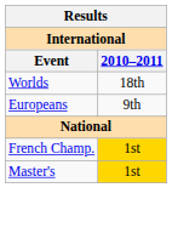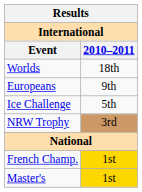 <table class="wikitable" style="text-align:center">
 <tr>
 <th colspan=2 align=center><strong>Results</strong></th>
 </tr>
 <tr>
 <th style="background-color: #ffdead; " colspan=2 align=center><strong>International</strong></th>
 </tr>
 <tr>
 <th>Event</th>
 <th><a href='#'>2010–2011</a></th>
 </tr>
 <tr>
 <td align=left><a href='#'>Worlds</a></td>
 <td>18th</td>
 </tr>
 <tr>
 <td align=left><a href='#'>Europeans</a></td>
 <td>9th</td>
 </tr>
 <tr>
+<td align=left><a href='#'>Ice Challenge</a></td>
+<td>5th</td>
+</tr>
+<tr>
+<td align=left><a href='#'>NRW Trophy</a></td>
+<td bgcolor=cc9966>3rd</td>
+</tr>
+<tr>
 <th style="background-color: #ffdead; " colspan=2 align=center><strong>National</strong></th>
 </tr>
 <tr>
 <td align=left><a href='#'>French Champ.</a></td>
 <td bgcolor=gold>1st</td>
 </tr>
 <tr>
 <td align=left><a href='#'>Master's</a></td>
 <td bgcolor=gold>1st</td>
 </tr>
 </table>
